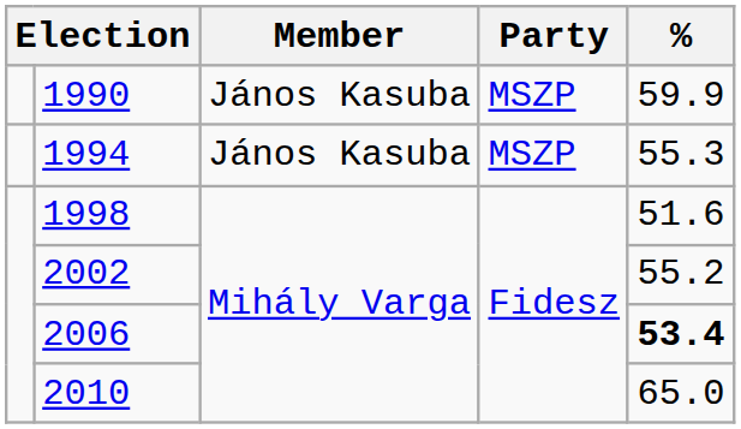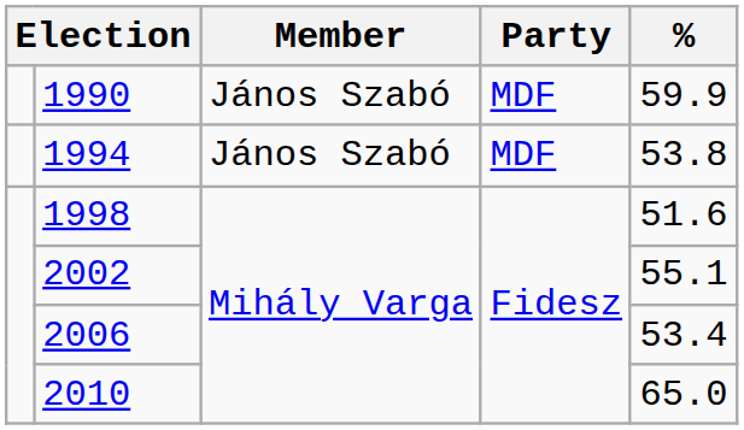 <table class=wikitable>
 <tr>
 <th colspan=2>Election</th>
 <th>Member</th>
 <th>Party</th>
 <th>%</th>
 </tr>
 <tr>
 <td bgcolor=></td>
 <td><a href='#'>1990</a></td>
-<td>János Kasuba</td>
-<td><a href='#'>MSZP</a></td>
+<td>János Szabó</td>
+<td><a href='#'>MDF</a></td>
 <td align=right>59.9</td>
 </tr>
 <tr>
 <td bgcolor=></td>
 <td><a href='#'>1994</a></td>
-<td>János Kasuba</td>
-<td><a href='#'>MSZP</a></td>
-<td align=right>55.3</td>
+<td>János Szabó</td>
+<td><a href='#'>MDF</a></td>
+<td align=right>53.8</td>
 </tr>
 <tr>
 <td rowspan=4 bgcolor=></td>
 <td><a href='#'>1998</a></td>
 <td rowspan=4><a href='#'>Mihály Varga</a></td>
 <td rowspan=4><a href='#'>Fidesz</a></td>
 <td align=right>51.6</td>
 </tr>
 <tr>
 <td><a href='#'>2002</a></td>
-<td align=right>55.2</td>
+<td align=right>55.1</td>
 </tr>
 <tr>
 <td><a href='#'>2006</a></td>
-<td align=right><strong>53.4</strong></td>
+<td align=right>53.4</td>
 </tr>
 <tr>
 <td><a href='#'>2010</a></td>
 <td align=right>65.0</td>
 </tr>
 </table>
